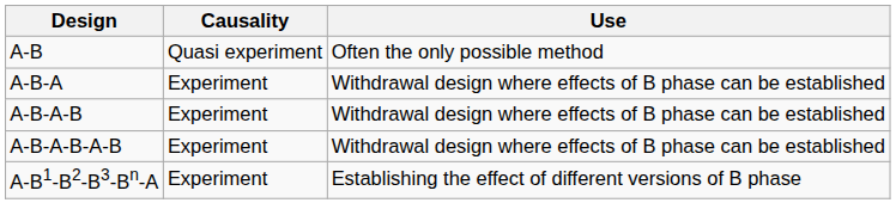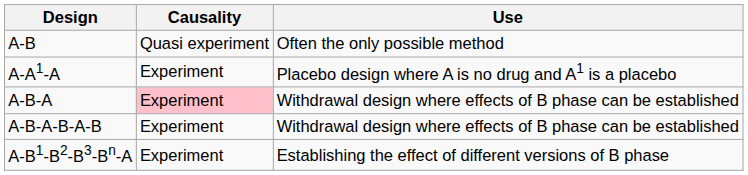 <table class="wikitable">
 <tr>
 <th>Design</th>
 <th>Causality</th>
 <th>Use</th>
 </tr>
 <tr>
 <td>A-B</td>
 <td>Quasi experiment</td>
 <td>Often the only possible method</td>
 </tr>
 <tr>
-<td>A-B-A</td>
+<td>A-A<sup>1</sup>-A</td>
 <td>Experiment</td>
-<td>Withdrawal design where effects of B phase can be established</td>
+<td>Placebo design where A is no drug and A<sup>1</sup> is a placebo</td>
 </tr>
 <tr>
-<td>A-B-A-B</td>
-<td>Experiment</td>
+<td>A-B-A</td>
+<td style="background: pink;">Experiment</td>
 <td>Withdrawal design where effects of B phase can be established</td>
 </tr>
 <tr>
 <td>A-B-A-B-A-B</td>
 <td>Experiment</td>
 <td>Withdrawal design where effects of B phase can be established</td>
 </tr>
 <tr>
 <td>A-B<sup>1</sup>-B<sup>2</sup>-B<sup>3</sup>-B<sup>n</sup>-A</td>
 <td>Experiment</td>
 <td>Establishing the effect of different versions of B phase</td>
 </tr>
 </table>
